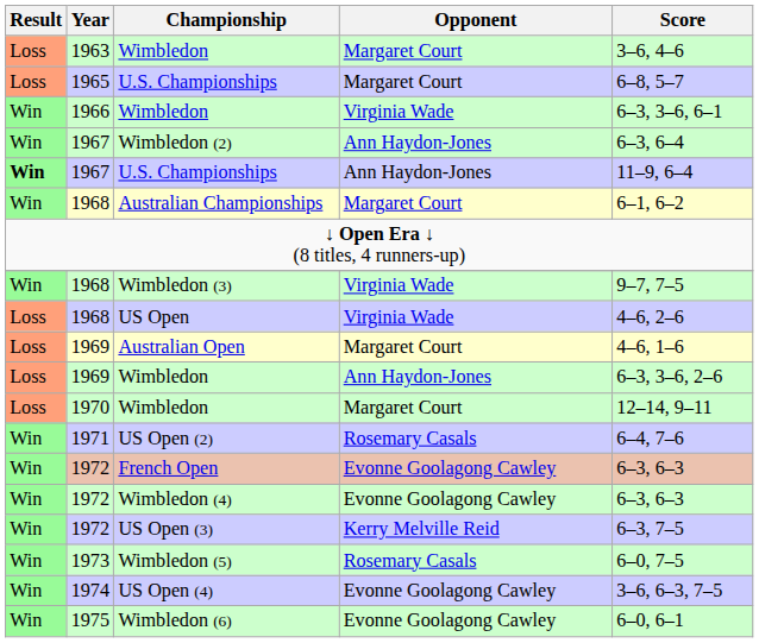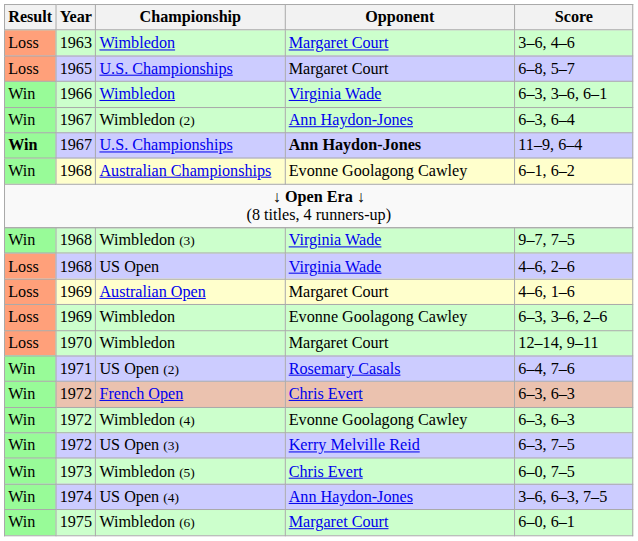 <table class="sortable wikitable">
 <tr>
 <th>Result</th>
 <th>Year</th>
 <th width=180>Championship</th>
 <th width=220>Opponent</th>
 <th width=110>Score</th>
 </tr>
 <tr bgcolor="#CCFFCC">
 <td style="background:#ffa07a;">Loss</td>
 <td>1963</td>
 <td><a href='#'>Wimbledon</a></td>
 <td> <a href='#'>Margaret Court</a></td>
 <td>3–6, 4–6</td>
 </tr>
 <tr bgcolor="#CCCCFF">
 <td style="background:#ffa07a;">Loss</td>
 <td>1965</td>
 <td><a href='#'>U.S. Championships</a></td>
 <td> Margaret Court</td>
 <td>6–8, 5–7</td>
 </tr>
 <tr bgcolor="#CCFFCC">
 <td style="background:#98fb98;">Win</td>
 <td>1966</td>
 <td><a href='#'>Wimbledon</a></td>
 <td> <a href='#'>Virginia Wade</a></td>
 <td>6–3, 3–6, 6–1</td>
 </tr>
 <tr bgcolor="#CCFFCC">
 <td style="background:#98fb98;">Win</td>
 <td>1967</td>
 <td>Wimbledon <small>(2)</small></td>
 <td> <a href='#'>Ann Haydon-Jones</a></td>
 <td>6–3, 6–4</td>
 </tr>
 <tr bgcolor="#CCCCFF">
 <td style="background:#98fb98;"><strong>Win</strong></td>
 <td>1967</td>
 <td><a href='#'>U.S. Championships</a></td>
-<td> Ann Haydon-Jones</td>
+<td><strong> Ann Haydon-Jones</strong></td>
 <td>11–9, 6–4</td>
 </tr>
 <tr bgcolor="#FFFFCC">
 <td style="background:#98fb98;">Win</td>
 <td>1968</td>
 <td><a href='#'>Australian Championships</a></td>
-<td> <a href='#'>Margaret Court</a></td>
+<td> Evonne Goolagong Cawley</td>
 <td>6–1, 6–2</td>
 </tr>
 <tr>
 <td align=center colspan=6><strong>↓ Open Era ↓</strong><br>(8 titles, 4 runners-up)</td>
 </tr>
 <tr bgcolor="#FFFFCC">
 </tr>
 <tr bgcolor="#CCFFCC">
 <td style="background:#98fb98;">Win</td>
 <td>1968</td>
 <td>Wimbledon <small>(3)</small></td>
 <td> <a href='#'>Virginia Wade</a></td>
 <td>9–7, 7–5</td>
 </tr>
 <tr bgcolor="#CCCCFF">
 <td style="background:#ffa07a;">Loss</td>
 <td>1968</td>
 <td>US Open</td>
 <td> <a href='#'>Virginia Wade</a></td>
 <td>4–6, 2–6</td>
 </tr>
 <tr bgcolor="#FFFFCC">
 <td style="background:#ffa07a;">Loss</td>
 <td>1969</td>
 <td><a href='#'>Australian Open</a></td>
 <td> Margaret Court</td>
 <td>4–6, 1–6</td>
 </tr>
 <tr bgcolor="#CCFFCC">
 <td style="background:#ffa07a;">Loss</td>
 <td>1969</td>
 <td>Wimbledon</td>
-<td> <a href='#'>Ann Haydon-Jones</a></td>
+<td> Evonne Goolagong Cawley</td>
 <td>6–3, 3–6, 2–6</td>
 </tr>
 <tr bgcolor="#CCFFCC">
 <td style="background:#ffa07a;">Loss</td>
 <td>1970</td>
 <td>Wimbledon</td>
 <td> Margaret Court</td>
 <td>12–14, 9–11</td>
 </tr>
 <tr bgcolor="#CCCCFF">
 <td style="background:#98fb98;">Win</td>
 <td>1971</td>
 <td>US Open <small>(2)</small></td>
 <td> <a href='#'>Rosemary Casals</a></td>
 <td>6–4, 7–6</td>
 </tr>
 <tr bgcolor="#EBC2AF">
 <td style="background:#98fb98;">Win</td>
 <td>1972</td>
 <td><a href='#'>French Open</a></td>
-<td> <a href='#'>Evonne Goolagong Cawley</a></td>
+<td> <a href='#'>Chris Evert</a></td>
 <td>6–3, 6–3</td>
 </tr>
 <tr bgcolor="#CCFFCC">
 <td style="background:#98fb98;">Win</td>
 <td>1972</td>
 <td>Wimbledon <small>(4)</small></td>
 <td> Evonne Goolagong Cawley</td>
 <td>6–3, 6–3</td>
 </tr>
 <tr bgcolor="#CCCCFF">
 <td style="background:#98fb98;">Win</td>
 <td>1972</td>
 <td>US Open <small>(3)</small></td>
 <td> <a href='#'>Kerry Melville Reid</a></td>
 <td>6–3, 7–5</td>
 </tr>
 <tr bgcolor="#CCFFCC">
 <td style="background:#98fb98;">Win</td>
 <td>1973</td>
 <td>Wimbledon <small>(5)</small></td>
-<td> <a href='#'>Rosemary Casals</a></td>
+<td> <a href='#'>Chris Evert</a></td>
 <td>6–0, 7–5</td>
 </tr>
 <tr bgcolor="#CCCCFF">
 <td style="background:#98fb98;">Win</td>
 <td>1974</td>
 <td>US Open <small>(4)</small></td>
-<td> Evonne Goolagong Cawley</td>
+<td> <a href='#'>Ann Haydon-Jones</a></td>
 <td>3–6, 6–3, 7–5</td>
 </tr>
 <tr bgcolor="#CCFFCC">
 <td style="background:#98fb98;">Win</td>
 <td>1975</td>
 <td>Wimbledon <small>(6)</small></td>
-<td> Evonne Goolagong Cawley</td>
+<td> <a href='#'>Margaret Court</a></td>
 <td>6–0, 6–1</td>
 </tr>
 </table>
